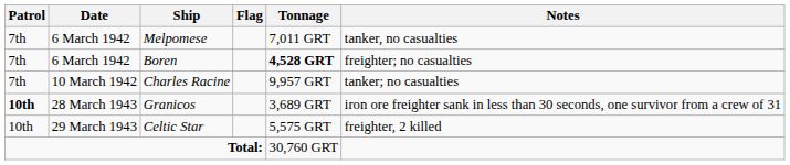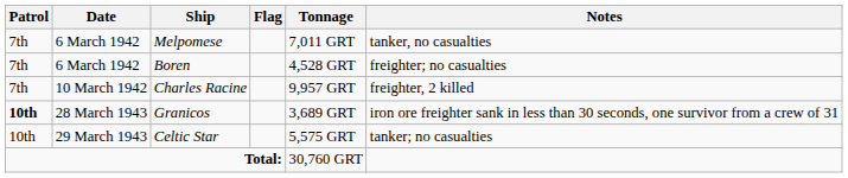 <table class="wikitable" style="margin:1em auto;">
 <tr>
 <th>Patrol</th>
 <th>Date</th>
 <th>Ship</th>
 <th>Flag</th>
 <th>Tonnage</th>
 <th>Notes</th>
 </tr>
 <tr>
 <td>7th</td>
 <td>6 March 1942</td>
 <td><em>Melpomese</em></td>
 <td></td>
 <td>7,011 GRT</td>
 <td>tanker, no casualties</td>
 </tr>
 <tr>
 <td>7th</td>
 <td>6 March 1942</td>
 <td><em>Boren</em></td>
 <td></td>
-<td><strong>4,528 GRT</strong></td>
+<td>4,528 GRT</td>
 <td>freighter; no casualties</td>
 </tr>
 <tr>
 <td>7th</td>
 <td>10 March 1942</td>
 <td><em>Charles Racine</em></td>
 <td></td>
 <td>9,957 GRT</td>
-<td>tanker; no casualties</td>
+<td>freighter, 2 killed</td>
 </tr>
 <tr>
 <td><strong>10th</strong></td>
 <td>28 March 1943</td>
 <td><em>Granicos</em></td>
 <td></td>
 <td>3,689 GRT</td>
 <td>iron ore freighter sank in less than 30 seconds, one survivor from a crew of 31</td>
 </tr>
 <tr>
 <td>10th</td>
 <td>29 March 1943</td>
 <td><em>Celtic Star</em></td>
 <td></td>
 <td>5,575 GRT</td>
-<td>freighter, 2 killed</td>
+<td>tanker; no casualties</td>
 </tr>
 <tr>
 <td colspan=4 align=right><strong>Total:</strong></td>
 <td>30,760 GRT</td>
 <td></td>
 </tr>
 </table>
